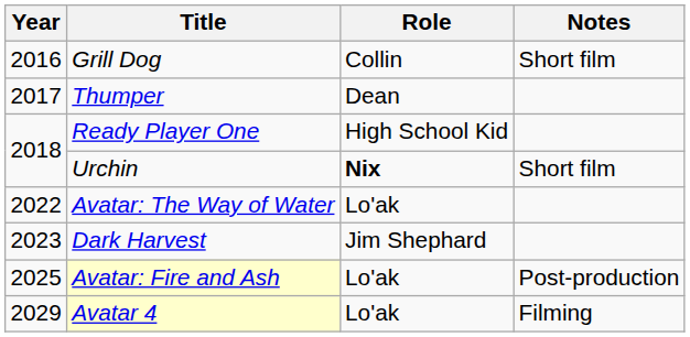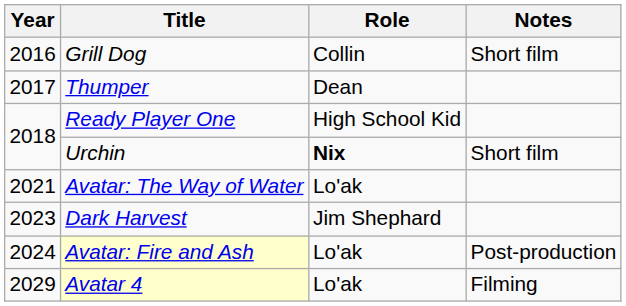 <table class="wikitable sortable">
 <tr>
 <th>Year</th>
 <th>Title</th>
 <th>Role</th>
 <th>Notes</th>
 </tr>
 <tr>
 <td>2016</td>
 <td><em>Grill Dog</em></td>
 <td>Collin</td>
 <td>Short film</td>
 </tr>
 <tr>
 <td>2017</td>
 <td><em><a href='#'>Thumper</a></em></td>
 <td>Dean</td>
 <td></td>
 </tr>
 <tr>
 <td rowspan="2">2018</td>
 <td><em><a href='#'>Ready Player One</a></em></td>
 <td>High School Kid</td>
 <td></td>
 </tr>
 <tr>
 <td><em>Urchin</em></td>
 <td><strong>Nix</strong></td>
 <td>Short film</td>
 </tr>
 <tr>
-<td>2022</td>
+<td>2021</td>
 <td><em><a href='#'>Avatar: The Way of Water</a></em></td>
 <td>Lo'ak</td>
 <td></td>
 </tr>
 <tr>
 <td>2023</td>
 <td><em><a href='#'>Dark Harvest</a></em></td>
 <td>Jim Shephard</td>
 <td></td>
 </tr>
 <tr>
-<td>2025</td>
+<td>2024</td>
 <td style="background:#FFFFCC;"><em><a href='#'>Avatar: Fire and Ash</a></em> </td>
 <td>Lo'ak</td>
 <td>Post-production</td>
 </tr>
 <tr>
 <td>2029</td>
 <td style="background:#FFFFCC;"><em><a href='#'>Avatar 4</a></em> </td>
 <td>Lo'ak</td>
 <td>Filming</td>
 </tr>
 </table>
